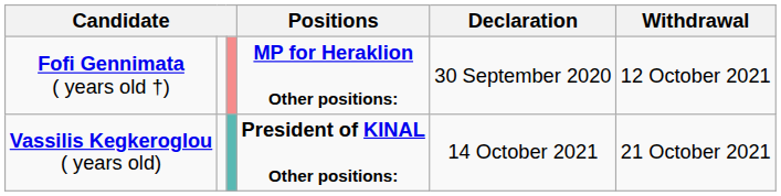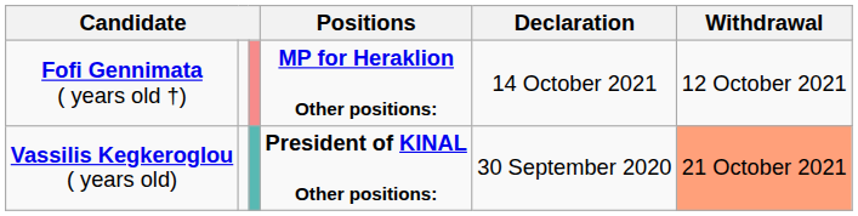 <table class="wikitable" style="text-align:center;">
 <tr>
 <th colspan="3" width="125">Candidate</th>
 <th>Positions</th>
 <th>Declaration</th>
 <th>Withdrawal</th>
 </tr>
 <tr>
 <td><strong><a href='#'>Fofi Gennimata</a></strong><br>( years old †)</td>
 <td></td>
 <td width="1px" style="background:#F78B8B"></td>
 <td><strong><a href='#'>MP for Heraklion</a></strong><br><br><small><strong>Other positions:</strong></small></td>
-<td>30 September 2020</td>
+<td>14 October 2021</td>
 <td>12 October 2021</td>
 </tr>
 <tr>
 <td><strong><a href='#'>Vassilis Kegkeroglou</a></strong><br>( years old)</td>
 <td></td>
 <td width="1px" style="background:#58B9B3"></td>
 <td><strong>President of <a href='#'>KINAL</a></strong><br><br><small><strong>Other positions:</strong></small></td>
-<td>14 October 2021</td>
-<td>21 October 2021<br></td>
+<td>30 September 2020</td>
+<td style="background: lightsalmon;">21 October 2021<br></td>
 </tr>
 </table>
